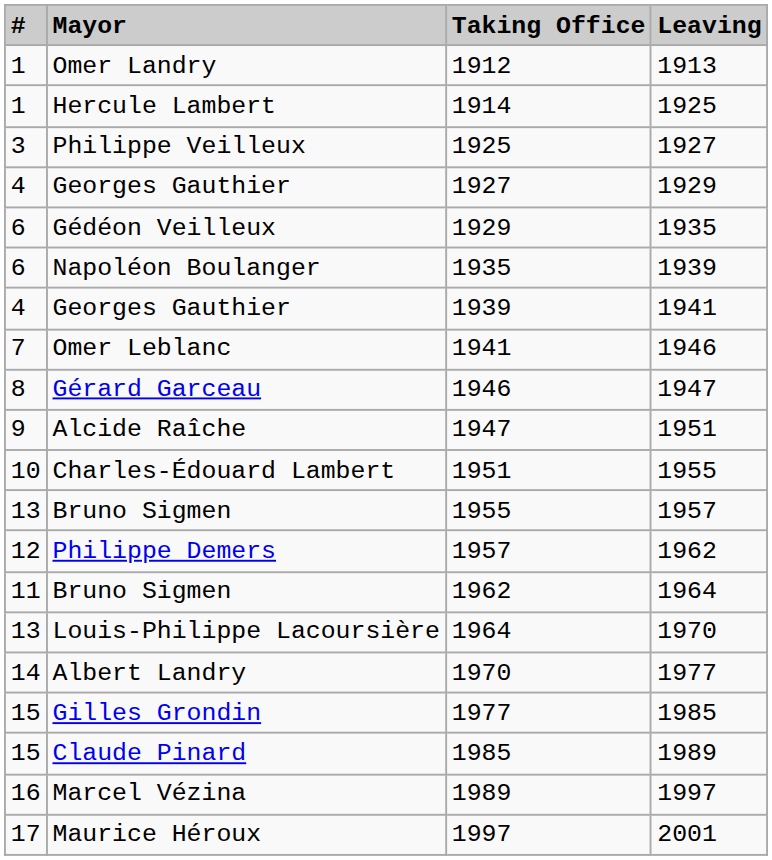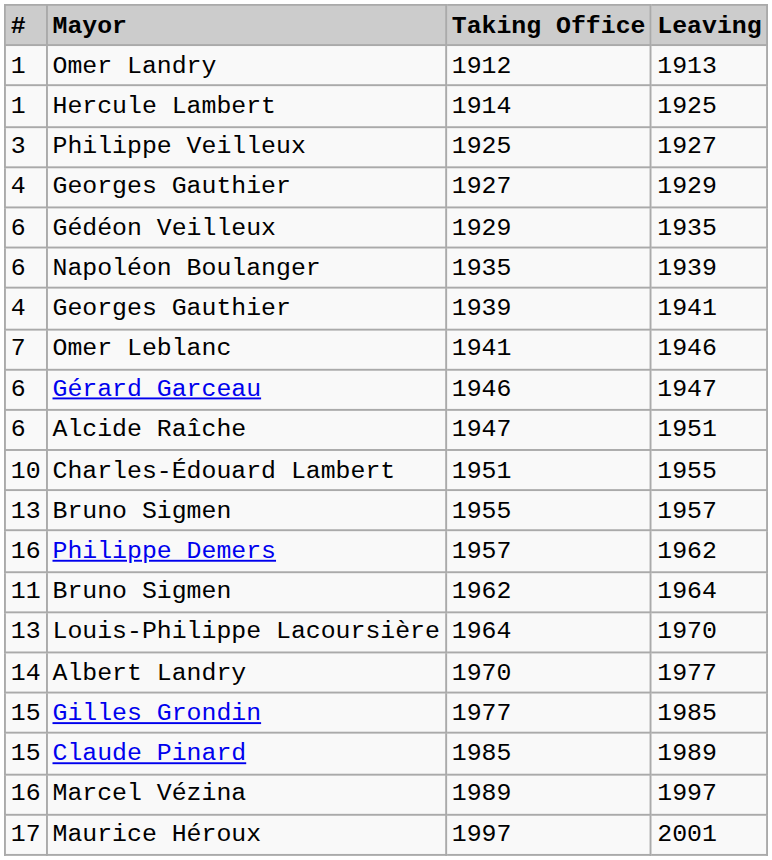 <table class="wikitable">
 <tr>
 <td bgcolor=#cccccc><strong>#</strong></td>
 <td bgcolor=#cccccc><strong>Mayor</strong></td>
 <td bgcolor=#cccccc><strong>Taking Office</strong></td>
 <td bgcolor=#cccccc><strong>Leaving</strong></td>
 </tr>
 <tr>
 <td>1</td>
 <td>Omer Landry</td>
 <td>1912</td>
 <td>1913</td>
 </tr>
 <tr>
 <td>1</td>
 <td>Hercule Lambert</td>
 <td>1914</td>
 <td>1925</td>
 </tr>
 <tr>
 <td>3</td>
 <td>Philippe Veilleux</td>
 <td>1925</td>
 <td>1927</td>
 </tr>
 <tr>
 <td>4</td>
 <td>Georges Gauthier</td>
 <td>1927</td>
 <td>1929</td>
 </tr>
 <tr>
 <td>6</td>
 <td>Gédéon Veilleux</td>
 <td>1929</td>
 <td>1935</td>
 </tr>
 <tr>
 <td>6</td>
 <td>Napoléon Boulanger</td>
 <td>1935</td>
 <td>1939</td>
 </tr>
 <tr>
 <td>4</td>
 <td>Georges Gauthier</td>
 <td>1939</td>
 <td>1941</td>
 </tr>
 <tr>
 <td>7</td>
 <td>Omer Leblanc</td>
 <td>1941</td>
 <td>1946</td>
 </tr>
 <tr>
-<td>8</td>
+<td>6</td>
 <td><a href='#'>Gérard Garceau</a></td>
 <td>1946</td>
 <td>1947</td>
 </tr>
 <tr>
-<td>9</td>
+<td>6</td>
 <td>Alcide Raîche</td>
 <td>1947</td>
 <td>1951</td>
 </tr>
 <tr>
 <td>10</td>
 <td>Charles-Édouard Lambert</td>
 <td>1951</td>
 <td>1955</td>
 </tr>
 <tr>
 <td>13</td>
 <td>Bruno Sigmen</td>
 <td>1955</td>
 <td>1957</td>
 </tr>
 <tr>
-<td>12</td>
+<td>16</td>
 <td><a href='#'>Philippe Demers</a></td>
 <td>1957</td>
 <td>1962</td>
 </tr>
 <tr>
 <td>11</td>
 <td>Bruno Sigmen</td>
 <td>1962</td>
 <td>1964</td>
 </tr>
 <tr>
 <td>13</td>
 <td>Louis-Philippe Lacoursière</td>
 <td>1964</td>
 <td>1970 </td>
 </tr>
 <tr>
 <td>14</td>
 <td>Albert Landry</td>
 <td>1970</td>
 <td>1977</td>
 </tr>
 <tr>
 <td>15</td>
 <td><a href='#'>Gilles Grondin</a></td>
 <td>1977</td>
 <td>1985</td>
 </tr>
 <tr>
 <td>15</td>
 <td><a href='#'>Claude Pinard</a></td>
 <td>1985</td>
 <td>1989</td>
 </tr>
 <tr>
 <td>16</td>
 <td>Marcel Vézina</td>
 <td>1989</td>
 <td>1997</td>
 </tr>
 <tr>
 <td>17</td>
 <td>Maurice Héroux </td>
 <td>1997</td>
 <td>2001</td>
 </tr>
 </table>
